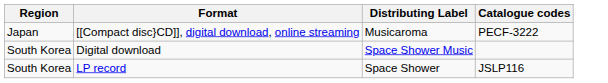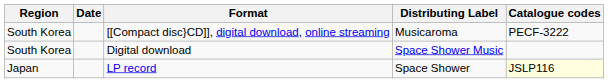 <table class="wikitable">
 <tr>
 <th>Region</th>
+<th>Date</th>
 <th>Format</th>
 <th>Distributing Label</th>
 <th>Catalogue codes</th>
 </tr>
 <tr>
-<td>Japan</td>
+<td>South Korea</td>
+<td></td>
 <td>[[Compact disc}CD]], <a href='#'>digital download</a>, <a href='#'>online streaming</a></td>
 <td>Musicaroma</td>
 <td>PECF-3222</td>
 </tr>
 <tr>
 <td>South Korea</td>
+<td></td>
 <td>Digital download</td>
 <td><a href='#'>Space Shower Music</a></td>
 <td></td>
 </tr>
 <tr>
-<td>South Korea</td>
+<td>Japan</td>
+<td></td>
 <td><a href='#'>LP record</a></td>
 <td>Space Shower</td>
-<td>JSLP116</td>
+<td style="background: lightyellow;">JSLP116</td>
 </tr>
 </table>
